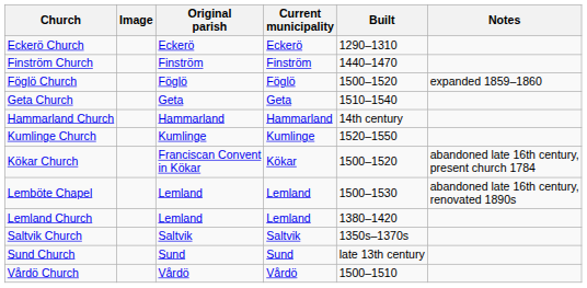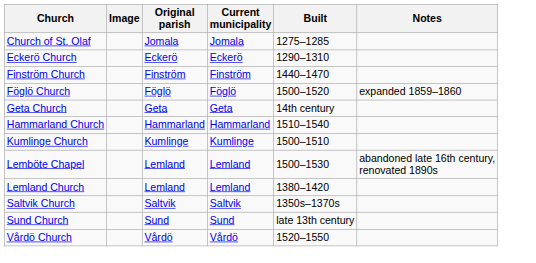 <table class="wikitable sortable">
 <tr>
 <th>Church</th>
 <th>Image</th>
 <th>Original <br> parish</th>
 <th>Current <br> municipality</th>
 <th>Built</th>
 <th>Notes</th>
+</tr>
+<tr>
+<td><a href='#'>Church of St. Olaf</a></td>
+<td></td>
+<td><a href='#'>Jomala</a></td>
+<td><a href='#'>Jomala</a></td>
+<td>1275–1285</td>
+<td></td>
 </tr>
 <tr>
 <td><a href='#'>Eckerö Church</a></td>
 <td></td>
 <td><a href='#'>Eckerö</a></td>
 <td><a href='#'>Eckerö</a></td>
 <td>1290–1310</td>
 <td></td>
 </tr>
 <tr>
 <td><a href='#'>Finström Church</a></td>
 <td></td>
 <td><a href='#'>Finström</a></td>
 <td><a href='#'>Finström</a></td>
 <td>1440–1470</td>
 <td></td>
 </tr>
 <tr>
 <td><a href='#'>Föglö Church</a></td>
 <td></td>
 <td><a href='#'>Föglö</a></td>
 <td><a href='#'>Föglö</a></td>
 <td>1500–1520</td>
 <td>expanded 1859–1860</td>
 </tr>
 <tr>
 <td><a href='#'>Geta Church</a></td>
 <td></td>
 <td><a href='#'>Geta</a></td>
 <td><a href='#'>Geta</a></td>
-<td>1510–1540</td>
+<td>14th century</td>
 <td></td>
 </tr>
 <tr>
 <td><a href='#'>Hammarland Church</a></td>
 <td></td>
 <td><a href='#'>Hammarland</a></td>
 <td><a href='#'>Hammarland</a></td>
-<td>14th century</td>
+<td>1510–1540</td>
 <td></td>
 </tr>
 <tr>
 <td><a href='#'>Kumlinge Church</a></td>
 <td></td>
 <td><a href='#'>Kumlinge</a></td>
 <td><a href='#'>Kumlinge</a></td>
-<td>1520–1550</td>
+<td>1500–1510</td>
 <td></td>
-</tr>
-<tr>
-<td><a href='#'>Kökar Church</a></td>
-<td></td>
-<td><a href='#'>Franciscan Convent</a> <br> <a href='#'>in Kökar</a></td>
-<td><a href='#'>Kökar</a></td>
-<td>1500–1520</td>
-<td>abandoned late 16th century, <br> present church 1784</td>
 </tr>
 <tr>
 <td><a href='#'>Lemböte Chapel</a></td>
 <td></td>
 <td><a href='#'>Lemland</a></td>
 <td><a href='#'>Lemland</a></td>
 <td>1500–1530</td>
 <td>abandoned late 16th century, <br> renovated 1890s</td>
 </tr>
 <tr>
 <td><a href='#'>Lemland Church</a></td>
 <td></td>
 <td><a href='#'>Lemland</a></td>
 <td><a href='#'>Lemland</a></td>
 <td>1380–1420</td>
 <td></td>
 </tr>
 <tr>
 <td><a href='#'>Saltvik Church</a></td>
 <td></td>
 <td><a href='#'>Saltvik</a></td>
 <td><a href='#'>Saltvik</a></td>
 <td>1350s–1370s</td>
 <td></td>
 </tr>
 <tr>
 <td><a href='#'>Sund Church</a></td>
 <td></td>
 <td><a href='#'>Sund</a></td>
 <td><a href='#'>Sund</a></td>
 <td>late 13th century</td>
 <td></td>
 </tr>
 <tr>
 <td><a href='#'>Vårdö Church</a></td>
 <td></td>
 <td><a href='#'>Vårdö</a></td>
 <td><a href='#'>Vårdö</a></td>
-<td>1500–1510</td>
+<td>1520–1550</td>
 <td></td>
 </tr>
 </table>
